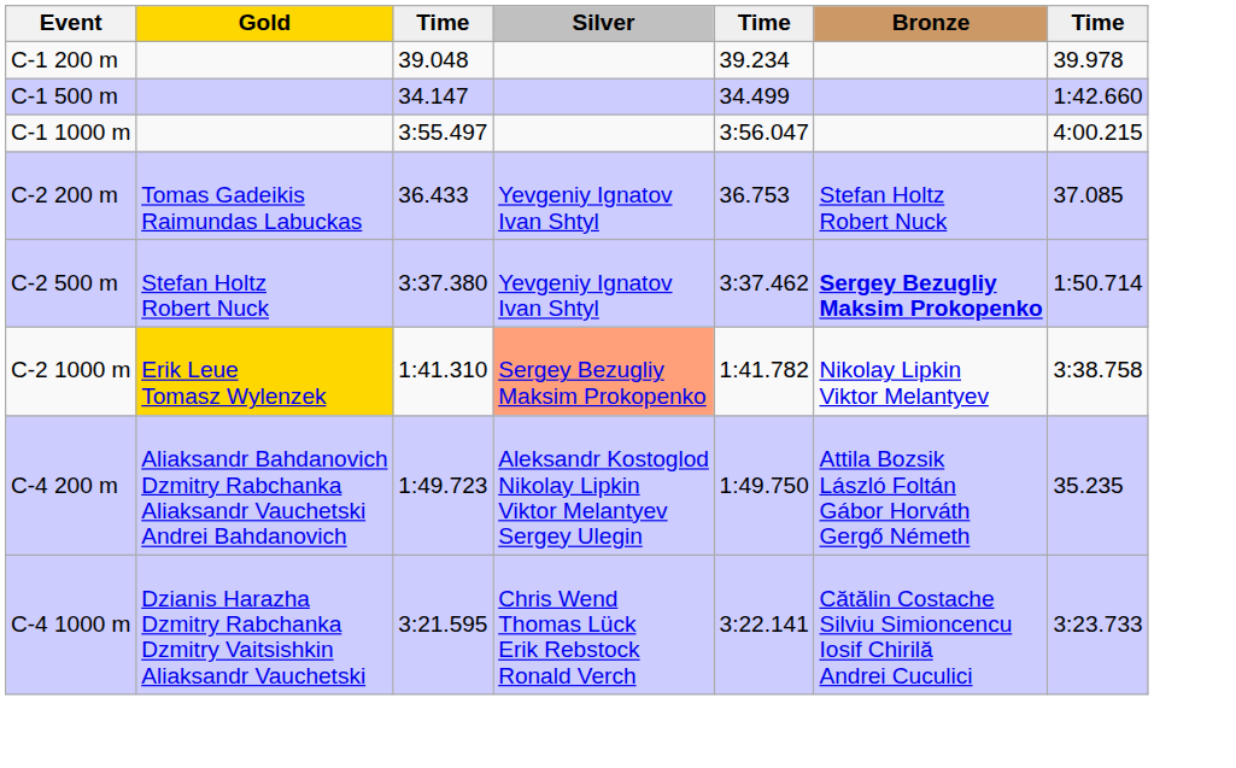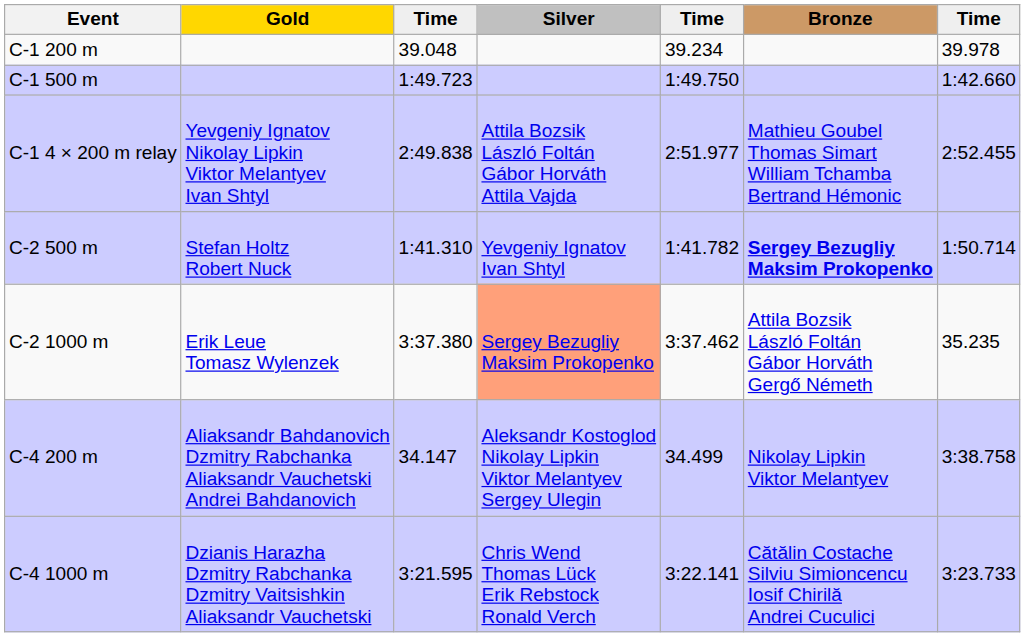 <table class="wikitable">
 <tr>
 <th>Event</th>
 <td align=center bgcolor="gold"><strong>Gold</strong></td>
 <td align=center bgcolor="EFEFEF"><strong>Time</strong></td>
 <td align=center bgcolor="silver"><strong>Silver</strong></td>
 <td align=center bgcolor="EFEFEF"><strong>Time</strong></td>
 <td align=center bgcolor="CC9966"><strong>Bronze</strong></td>
 <td align=center bgcolor="EFEFEF"><strong>Time</strong></td>
 </tr>
 <tr>
 <td>C-1 200 m</td>
 <td></td>
 <td>39.048</td>
 <td></td>
 <td>39.234</td>
 <td></td>
 <td>39.978</td>
 </tr>
 <tr bgcolor=ccccff>
 <td>C-1 500 m</td>
 <td></td>
-<td>34.147</td>
+<td>1:49.723</td>
 <td></td>
-<td>34.499</td>
+<td>1:49.750</td>
 <td></td>
 <td>1:42.660</td>
 </tr>
-<tr>
-<td>C-1 1000 m</td>
-<td></td>
-<td>3:55.497</td>
-<td></td>
-<td>3:56.047</td>
-<td></td>
-<td>4:00.215</td>
-</tr>
 <tr bgcolor=ccccff>
-<td>C-2 200 m</td>
-<td><br><a href='#'>Tomas Gadeikis</a><br><a href='#'>Raimundas Labuckas</a></td>
-<td>36.433</td>
-<td><br><a href='#'>Yevgeniy Ignatov</a><br><a href='#'>Ivan Shtyl</a></td>
-<td>36.753</td>
-<td><br><a href='#'>Stefan Holtz</a><br><a href='#'>Robert Nuck</a></td>
-<td>37.085</td>
+<td>C-1 4 × 200 m relay</td>
+<td><br><a href='#'>Yevgeniy Ignatov</a><br><a href='#'>Nikolay Lipkin</a><br><a href='#'>Viktor Melantyev</a><br><a href='#'>Ivan Shtyl</a></td>
+<td>2:49.838</td>
+<td><br><a href='#'>Attila Bozsik</a><br><a href='#'>László Foltán</a><br><a href='#'>Gábor Horváth</a><br><a href='#'>Attila Vajda</a></td>
+<td>2:51.977</td>
+<td><br><a href='#'>Mathieu Goubel</a><br><a href='#'>Thomas Simart</a><br><a href='#'>William Tchamba</a><br><a href='#'>Bertrand Hémonic</a></td>
+<td>2:52.455</td>
 </tr>
 <tr bgcolor=ccccff>
 <td>C-2 500 m</td>
 <td><br><a href='#'>Stefan Holtz</a><br><a href='#'>Robert Nuck</a></td>
-<td>3:37.380</td>
+<td>1:41.310</td>
 <td><br><a href='#'>Yevgeniy Ignatov</a><br><a href='#'>Ivan Shtyl</a></td>
-<td>3:37.462</td>
+<td>1:41.782</td>
 <td><strong><br><a href='#'>Sergey Bezugliy</a><br><a href='#'>Maksim Prokopenko</a></strong></td>
 <td>1:50.714</td>
 </tr>
 <tr>
 <td>C-2 1000 m</td>
-<td style="background: gold;"><br><a href='#'>Erik Leue</a><br><a href='#'>Tomasz Wylenzek</a></td>
-<td>1:41.310</td>
+<td><br><a href='#'>Erik Leue</a><br><a href='#'>Tomasz Wylenzek</a></td>
+<td>3:37.380</td>
 <td style="background: lightsalmon;"><br><a href='#'>Sergey Bezugliy</a><br><a href='#'>Maksim Prokopenko</a></td>
-<td>1:41.782</td>
-<td><br><a href='#'>Nikolay Lipkin</a><br><a href='#'>Viktor Melantyev</a></td>
-<td>3:38.758</td>
+<td>3:37.462</td>
+<td><br><a href='#'>Attila Bozsik</a><br><a href='#'>László Foltán</a><br><a href='#'>Gábor Horváth</a><br><a href='#'>Gergő Németh</a></td>
+<td>35.235</td>
 </tr>
 <tr bgcolor=ccccff>
 <td>C-4 200 m</td>
 <td><br><a href='#'>Aliaksandr Bahdanovich</a><br><a href='#'>Dzmitry Rabchanka</a><br><a href='#'>Aliaksandr Vauchetski</a><br><a href='#'>Andrei Bahdanovich</a></td>
-<td>1:49.723</td>
+<td>34.147</td>
 <td><br><a href='#'>Aleksandr Kostoglod</a><br><a href='#'>Nikolay Lipkin</a><br><a href='#'>Viktor Melantyev</a><br><a href='#'>Sergey Ulegin</a></td>
-<td>1:49.750</td>
-<td><br><a href='#'>Attila Bozsik</a><br><a href='#'>László Foltán</a><br><a href='#'>Gábor Horváth</a><br><a href='#'>Gergő Németh</a></td>
-<td>35.235</td>
+<td>34.499</td>
+<td><br><a href='#'>Nikolay Lipkin</a><br><a href='#'>Viktor Melantyev</a></td>
+<td>3:38.758</td>
 </tr>
 <tr bgcolor=ccccff>
 <td>C-4 1000 m</td>
 <td><br><a href='#'>Dzianis Harazha</a><br><a href='#'>Dzmitry Rabchanka</a><br><a href='#'>Dzmitry Vaitsishkin</a><br><a href='#'>Aliaksandr Vauchetski</a></td>
 <td>3:21.595</td>
 <td><br><a href='#'>Chris Wend</a><br><a href='#'>Thomas Lück</a><br><a href='#'>Erik Rebstock</a><br><a href='#'>Ronald Verch</a></td>
 <td>3:22.141</td>
 <td><br><a href='#'>Cătălin Costache</a><br><a href='#'>Silviu Simioncencu</a><br><a href='#'>Iosif Chirilă</a><br><a href='#'>Andrei Cuculici</a></td>
 <td>3:23.733</td>
 </tr>
 </table>
